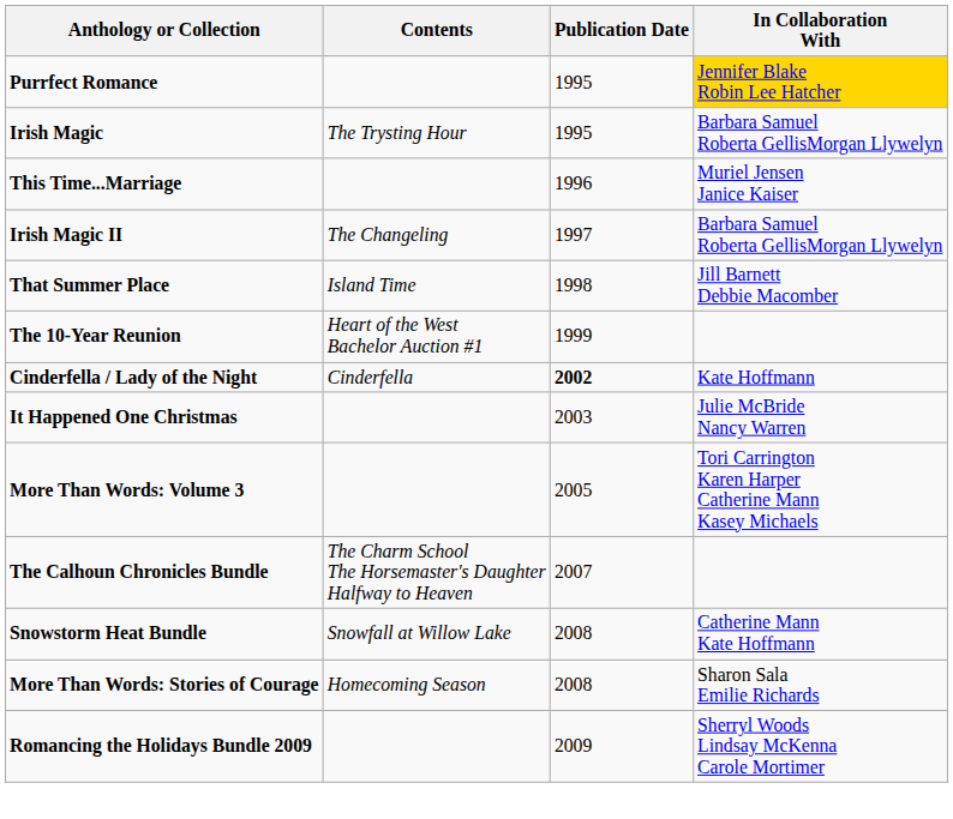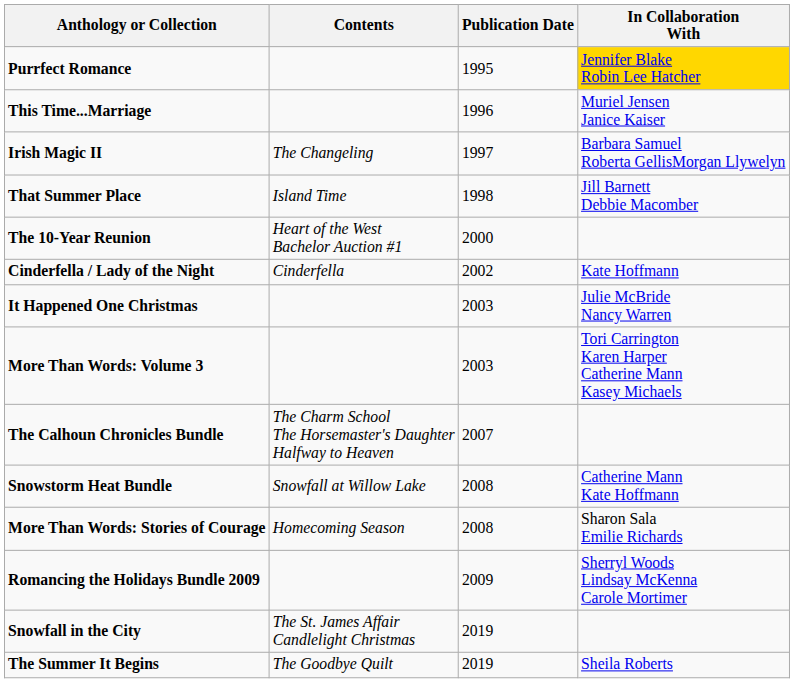 <table class="wikitable">
 <tr>
 <th>Anthology or Collection</th>
 <th>Contents</th>
 <th>Publication Date</th>
 <th>In Collaboration<br>With</th>
 </tr>
 <tr>
 <td><strong>Purrfect Romance</strong></td>
 <td></td>
 <td>1995</td>
 <td style="background: gold;"><a href='#'>Jennifer Blake</a><br><a href='#'>Robin Lee Hatcher</a></td>
-</tr>
-<tr>
-<td><strong>Irish Magic</strong></td>
-<td><em>The Trysting Hour</em></td>
-<td>1995</td>
-<td><a href='#'>Barbara Samuel</a><br><a href='#'>Roberta Gellis</a><a href='#'>Morgan Llywelyn</a></td>
 </tr>
 <tr>
 <td><strong>This Time...Marriage</strong></td>
 <td></td>
 <td>1996</td>
 <td><a href='#'>Muriel Jensen</a><br><a href='#'>Janice Kaiser</a></td>
 </tr>
 <tr>
 <td><strong>Irish Magic II</strong></td>
 <td><em>The Changeling</em></td>
 <td>1997</td>
 <td><a href='#'>Barbara Samuel</a><br><a href='#'>Roberta Gellis</a><a href='#'>Morgan Llywelyn</a></td>
 </tr>
 <tr>
 <td><strong>That Summer Place</strong></td>
 <td><em>Island Time</em></td>
 <td>1998</td>
 <td><a href='#'>Jill Barnett</a><br><a href='#'>Debbie Macomber</a></td>
 </tr>
 <tr>
 <td><strong>The 10-Year Reunion</strong></td>
 <td><em>Heart of the West</em><br><em>Bachelor Auction #1</em></td>
-<td>1999</td>
+<td>2000</td>
 <td></td>
 </tr>
 <tr>
 <td><strong>Cinderfella / Lady of the Night</strong></td>
 <td><em>Cinderfella</em></td>
-<td><strong>2002</strong></td>
+<td>2002</td>
 <td><a href='#'>Kate Hoffmann</a></td>
 </tr>
 <tr>
 <td><strong>It Happened One Christmas</strong></td>
 <td></td>
 <td>2003</td>
 <td><a href='#'>Julie McBride</a><br><a href='#'>Nancy Warren</a></td>
 </tr>
 <tr>
 <td><strong>More Than Words: Volume 3</strong></td>
 <td></td>
-<td>2005</td>
+<td>2003</td>
 <td><a href='#'>Tori Carrington</a><br><a href='#'>Karen Harper</a><br><a href='#'>Catherine Mann</a><br><a href='#'>Kasey Michaels</a></td>
 </tr>
 <tr>
 <td><strong>The Calhoun Chronicles Bundle</strong></td>
 <td><em>The Charm School</em><br><em>The Horsemaster's Daughter</em><br><em>Halfway to Heaven</em></td>
 <td>2007</td>
 <td></td>
 </tr>
 <tr>
 <td><strong>Snowstorm Heat Bundle</strong></td>
 <td><em>Snowfall at Willow Lake</em></td>
 <td>2008</td>
 <td><a href='#'>Catherine Mann</a><br><a href='#'>Kate Hoffmann</a></td>
 </tr>
 <tr>
 <td><strong>More Than Words: Stories of Courage</strong></td>
 <td><em>Homecoming Season</em></td>
 <td>2008</td>
 <td>Sharon Sala<br><a href='#'>Emilie Richards</a></td>
 </tr>
 <tr>
 <td><strong>Romancing the Holidays Bundle 2009</strong></td>
 <td></td>
 <td>2009</td>
 <td><a href='#'>Sherryl Woods</a><br><a href='#'>Lindsay McKenna</a><br><a href='#'>Carole Mortimer</a></td>
 </tr>
+<tr>
+<td><strong>Snowfall in the City</strong></td>
+<td><em>The St. James Affair</em><br><em>Candlelight Christmas</em></td>
+<td>2019</td>
+<td></td>
+</tr>
+<tr>
+<td><strong>The Summer It Begins</strong></td>
+<td><em>The Goodbye Quilt</em></td>
+<td>2019</td>
+<td><a href='#'>Sheila Roberts</a></td>
+</tr>
 </table>
